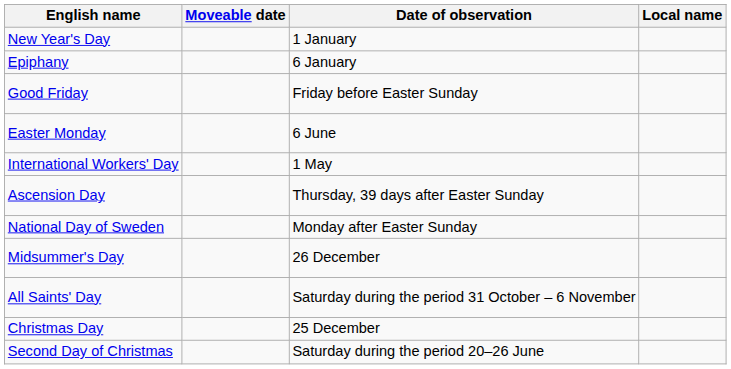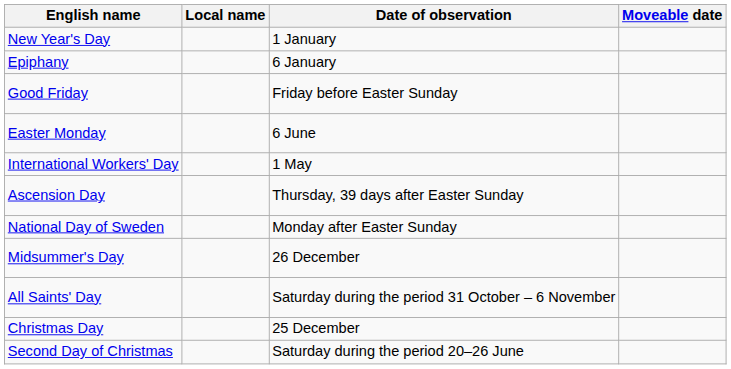 <table class="wikitable">
 <tr>
 <th>English name</th>
+<th>Local name</th>
+<th>Date of observation</th>
 <th><a href='#'>Moveable</a> date</th>
-<th>Date of observation</th>
-<th>Local name</th>
 </tr>
 <tr>
 <td><a href='#'>New Year's Day</a></td>
 <td></td>
 <td>1 January</td>
 <td></td>
 </tr>
 <tr>
 <td><a href='#'>Epiphany</a></td>
 <td></td>
 <td>6 January</td>
 <td></td>
 </tr>
 <tr>
 <td><a href='#'>Good Friday</a></td>
+<td></td>
+<td>Friday before Easter Sunday</td>
 <td> <br><strong></strong><br></td>
-<td>Friday before Easter Sunday</td>
-<td></td>
 </tr>
 <tr>
 <td><a href='#'>Easter Monday</a></td>
+<td></td>
+<td>6 June</td>
 <td> <br><strong></strong><br></td>
-<td>6 June</td>
-<td></td>
 </tr>
 <tr>
 <td><a href='#'>International Workers' Day</a></td>
 <td></td>
 <td>1 May</td>
 <td></td>
 </tr>
 <tr>
 <td><a href='#'>Ascension Day</a></td>
+<td></td>
+<td>Thursday, 39 days after Easter Sunday</td>
 <td> <br><strong></strong><br></td>
-<td>Thursday, 39 days after Easter Sunday</td>
-<td></td>
 </tr>
 <tr>
 <td><a href='#'>National Day of Sweden</a></td>
 <td></td>
 <td>Monday after Easter Sunday</td>
 <td></td>
 </tr>
 <tr>
 <td><a href='#'>Midsummer's Day</a></td>
+<td></td>
+<td>26 December</td>
 <td><br><strong></strong><br></td>
-<td>26 December</td>
-<td></td>
 </tr>
 <tr>
 <td><a href='#'>All Saints' Day</a></td>
+<td></td>
+<td>Saturday during the period 31 October – 6 November</td>
 <td> <br><strong></strong><br></td>
-<td>Saturday during the period 31 October – 6 November</td>
-<td></td>
 </tr>
 <tr>
 <td><a href='#'>Christmas Day</a></td>
 <td></td>
 <td>25 December</td>
 <td></td>
 </tr>
 <tr>
 <td><a href='#'>Second Day of Christmas</a></td>
 <td></td>
 <td>Saturday during the period 20–26 June</td>
 <td></td>
 </tr>
 </table>
